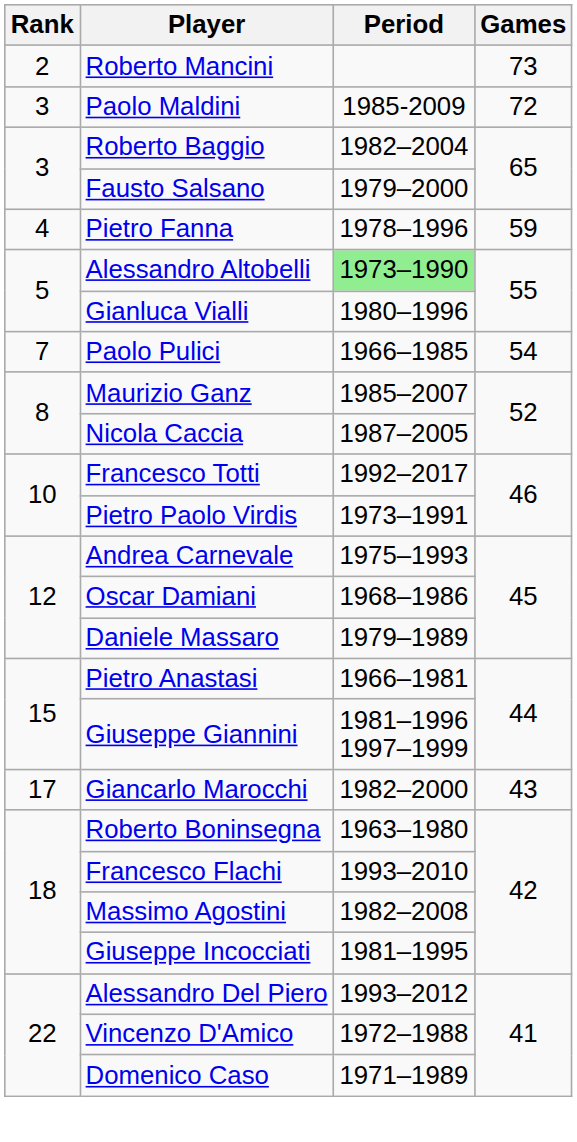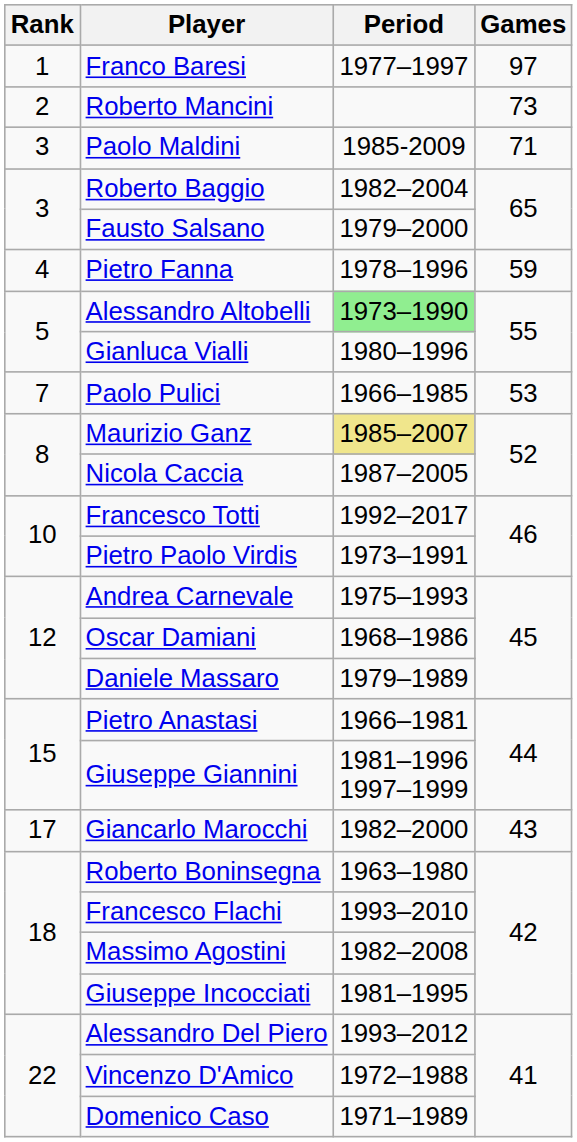 <table class="wikitable sortable" style="text-align:center">
 <tr>
 <th>Rank</th>
 <th>Player</th>
 <th>Period</th>
 <th>Games</th>
+</tr>
+<tr>
+<td>1</td>
+<td align="left"><strong></strong> <a href='#'>Franco Baresi</a></td>
+<td>1977–1997</td>
+<td>97</td>
 </tr>
 <tr>
 <td>2</td>
 <td align="left"><strong></strong> <a href='#'>Roberto Mancini</a></td>
 <td></td>
 <td>73</td>
 </tr>
 <tr>
 <td>3</td>
 <td align="left"><strong></strong> <a href='#'>Paolo Maldini</a></td>
 <td>1985-2009</td>
-<td>72</td>
+<td>71</td>
 </tr>
 <tr>
 <td rowspan="2">3</td>
 <td align="left"><strong></strong> <a href='#'>Roberto Baggio</a></td>
 <td>1982–2004</td>
 <td rowspan="2">65</td>
 </tr>
 <tr>
 <td align="left"><strong></strong> <a href='#'>Fausto Salsano</a></td>
 <td>1979–2000</td>
 </tr>
 <tr>
 <td>4</td>
 <td align="left"><strong></strong> <a href='#'>Pietro Fanna</a></td>
 <td>1978–1996</td>
 <td>59</td>
 </tr>
 <tr>
 <td rowspan="2">5</td>
 <td align="left"><strong></strong> <a href='#'>Alessandro Altobelli</a></td>
 <td style="background: lightgreen;">1973–1990</td>
 <td rowspan="2">55</td>
 </tr>
 <tr>
 <td align="left"><strong></strong> <a href='#'>Gianluca Vialli</a></td>
 <td>1980–1996</td>
 </tr>
 <tr>
 <td>7</td>
 <td align="left"><strong></strong> <a href='#'>Paolo Pulici</a></td>
 <td>1966–1985</td>
-<td>54</td>
+<td>53</td>
 </tr>
 <tr>
 <td rowspan="2">8</td>
 <td align="left"><strong></strong> <a href='#'>Maurizio Ganz</a></td>
-<td>1985–2007</td>
+<td style="background: khaki;">1985–2007</td>
 <td rowspan="2">52</td>
 </tr>
 <tr>
 <td align="left"><strong></strong> <a href='#'>Nicola Caccia</a></td>
 <td>1987–2005</td>
 </tr>
 <tr>
 <td rowspan="2">10</td>
 <td align="left"><strong></strong> <a href='#'>Francesco Totti</a></td>
 <td>1992–2017</td>
 <td rowspan="2">46</td>
 </tr>
 <tr>
 <td align="left"><strong></strong> <a href='#'>Pietro Paolo Virdis</a></td>
 <td>1973–1991</td>
 </tr>
 <tr>
 <td rowspan="3">12</td>
 <td align="left"><strong></strong> <a href='#'>Andrea Carnevale</a></td>
 <td>1975–1993</td>
 <td rowspan="3">45</td>
 </tr>
 <tr>
 <td align="left"><strong></strong> <a href='#'>Oscar Damiani</a></td>
 <td>1968–1986</td>
 </tr>
 <tr>
 <td align="left"><strong></strong> <a href='#'>Daniele Massaro</a></td>
 <td>1979–1989</td>
 </tr>
 <tr>
 <td rowspan="2">15</td>
 <td align="left"><strong></strong> <a href='#'>Pietro Anastasi</a></td>
 <td>1966–1981</td>
 <td rowspan="2">44</td>
 </tr>
 <tr>
 <td align="left"><strong></strong> <a href='#'>Giuseppe Giannini</a></td>
 <td>1981–1996 <br>1997–1999</td>
 </tr>
 <tr>
 <td>17</td>
 <td align="left"><strong></strong> <a href='#'>Giancarlo Marocchi</a></td>
 <td>1982–2000</td>
 <td>43</td>
 </tr>
 <tr>
 <td rowspan="4">18</td>
 <td align="left"><strong></strong> <a href='#'>Roberto Boninsegna</a></td>
 <td>1963–1980</td>
 <td rowspan="4">42</td>
 </tr>
 <tr>
 <td align="left"><strong></strong> <a href='#'>Francesco Flachi</a></td>
 <td>1993–2010</td>
 </tr>
 <tr>
 <td align="left"><strong></strong> <a href='#'>Massimo Agostini</a></td>
 <td>1982–2008</td>
 </tr>
 <tr>
 <td align="left"><strong></strong> <a href='#'>Giuseppe Incocciati</a></td>
 <td>1981–1995</td>
 </tr>
 <tr>
 <td rowspan="3">22</td>
 <td align="left"><strong></strong> <a href='#'>Alessandro Del Piero</a></td>
 <td>1993–2012</td>
 <td rowspan="3">41</td>
 </tr>
 <tr>
 <td align="left"><strong></strong> <a href='#'>Vincenzo D'Amico</a></td>
 <td>1972–1988</td>
 </tr>
 <tr>
 <td align="left"><strong></strong> <a href='#'>Domenico Caso</a></td>
 <td>1971–1989</td>
 </tr>
 </table>
